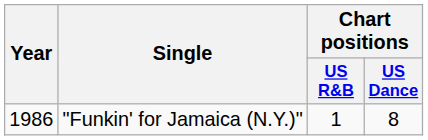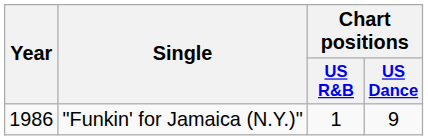 <table class="wikitable" style="text-align:center;">
 <tr>
 <th rowspan="2">Year</th>
 <th rowspan="2">Single</th>
 <th colspan="2">Chart positions</th>
 </tr>
 <tr style="font-size:smaller;">
 <th style="width:40px;"><a href='#'>US<br>R&B</a></th>
 <th style="width:40px;"><a href='#'>US<br>Dance</a></th>
 </tr>
 <tr>
 <td>1986</td>
 <td style="text-align:left;">"Funkin' for Jamaica (N.Y.)"</td>
 <td>1</td>
-<td>8</td>
+<td>9</td>
 </tr>
 </table>
